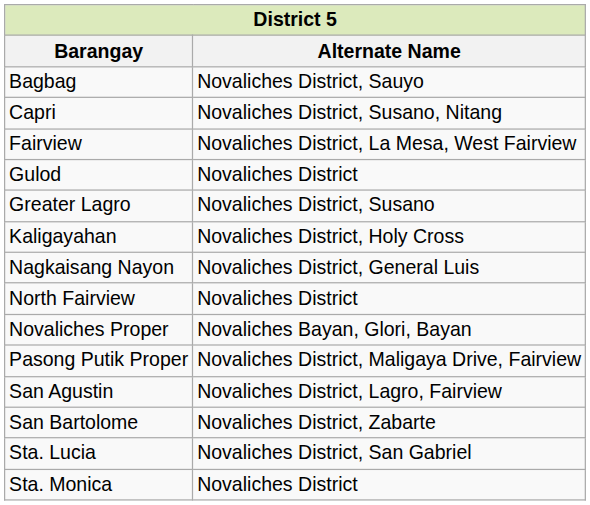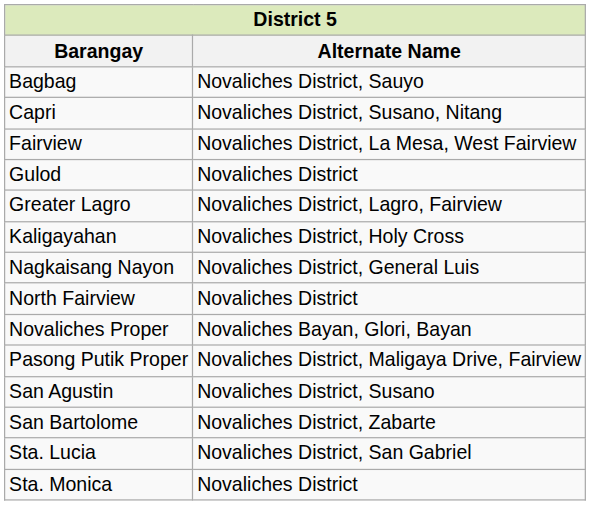 <table class="wikitable">
 <tr>
 <th style="background: #DCEABC; text-align:center" colspan=2><strong>District 5</strong></th>
 </tr>
 <tr>
 <th>Barangay</th>
 <th>Alternate Name</th>
 </tr>
 <tr>
 <td>Bagbag</td>
 <td>Novaliches District, Sauyo</td>
 </tr>
 <tr>
 <td>Capri</td>
 <td>Novaliches District, Susano, Nitang</td>
 </tr>
 <tr>
 <td>Fairview</td>
 <td>Novaliches District, La Mesa, West Fairview</td>
 </tr>
 <tr>
 <td>Gulod</td>
 <td>Novaliches District</td>
 </tr>
 <tr>
 <td>Greater Lagro</td>
-<td>Novaliches District, Susano</td>
+<td>Novaliches District, Lagro, Fairview</td>
 </tr>
 <tr>
 <td>Kaligayahan</td>
 <td>Novaliches District, Holy Cross</td>
 </tr>
 <tr>
 <td>Nagkaisang Nayon</td>
 <td>Novaliches District, General Luis</td>
 </tr>
 <tr>
 <td>North Fairview</td>
 <td>Novaliches District</td>
 </tr>
 <tr>
 <td>Novaliches Proper</td>
 <td>Novaliches Bayan, Glori, Bayan</td>
 </tr>
 <tr>
 <td>Pasong Putik Proper</td>
 <td>Novaliches District, Maligaya Drive, Fairview</td>
 </tr>
 <tr>
 <td>San Agustin</td>
-<td>Novaliches District, Lagro, Fairview</td>
+<td>Novaliches District, Susano</td>
 </tr>
 <tr>
 <td>San Bartolome</td>
 <td>Novaliches District, Zabarte</td>
 </tr>
 <tr>
 <td>Sta. Lucia</td>
 <td>Novaliches District, San Gabriel</td>
 </tr>
 <tr>
 <td>Sta. Monica</td>
 <td>Novaliches District</td>
 </tr>
 </table>
